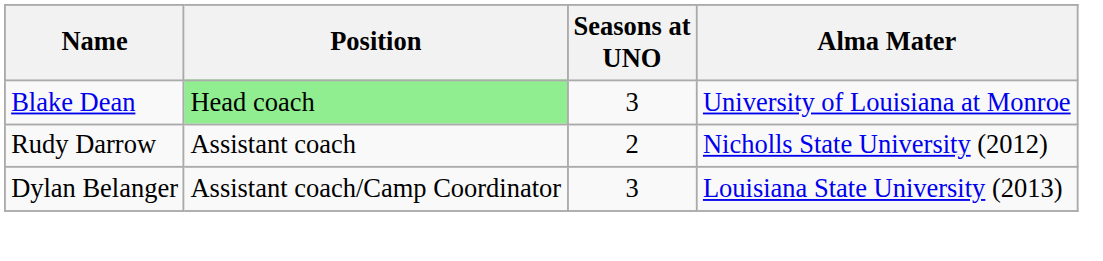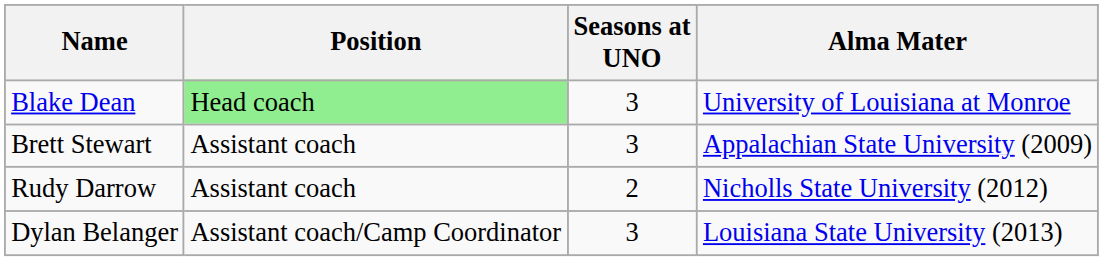 <table class="wikitable" border="1" style="font-size:90%;">
 <tr>
 <th>Name</th>
 <th>Position</th>
 <th>Seasons at<br>UNO</th>
 <th>Alma Mater</th>
 </tr>
 <tr>
 <td><a href='#'>Blake Dean</a></td>
 <td style="background: lightgreen;">Head coach</td>
 <td align=center>3</td>
 <td><a href='#'>University of Louisiana at Monroe</a></td>
 </tr>
 <tr>
+<td>Brett Stewart</td>
+<td>Assistant coach</td>
+<td align=center>3</td>
+<td><a href='#'>Appalachian State University</a> (2009)</td>
+</tr>
+<tr>
 <td>Rudy Darrow</td>
 <td>Assistant coach</td>
 <td align=center>2</td>
 <td><a href='#'>Nicholls State University</a> (2012)</td>
 </tr>
 <tr>
 <td>Dylan Belanger</td>
 <td>Assistant coach/Camp Coordinator</td>
 <td align=center>3</td>
 <td><a href='#'>Louisiana State University</a> (2013)</td>
 </tr>
 </table>
